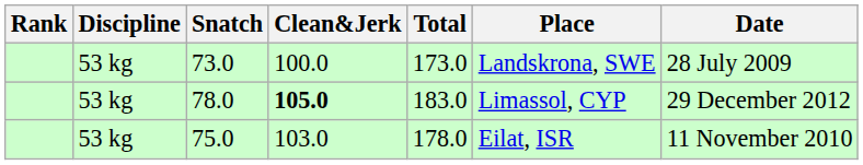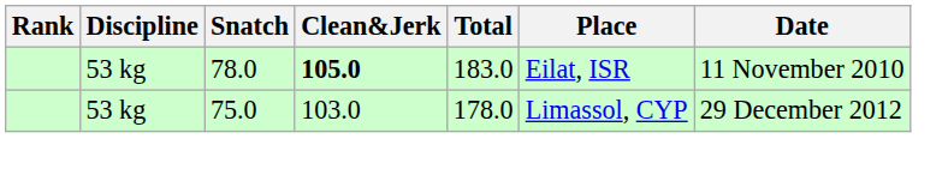 <table class="wikitable">
 <tr>
 <th>Rank</th>
 <th>Discipline</th>
 <th>Snatch</th>
 <th>Clean&Jerk</th>
 <th>Total</th>
 <th>Place</th>
 <th>Date</th>
 </tr>
 <tr bgcolor=#CCFFCC>
 <td></td>
 <td>53 kg</td>
-<td>73.0</td>
-<td>100.0</td>
-<td>173.0</td>
-<td><a href='#'>Landskrona</a>, <a href='#'>SWE</a></td>
-<td>28 July 2009</td>
-</tr>
-<tr bgcolor=#CCFFCC>
-<td></td>
-<td>53 kg</td>
 <td>78.0</td>
 <td><strong>105.0</strong></td>
 <td>183.0</td>
-<td><a href='#'>Limassol</a>, <a href='#'>CYP</a></td>
-<td>29 December 2012</td>
+<td><a href='#'>Eilat</a>, <a href='#'>ISR</a></td>
+<td>11 November 2010</td>
 </tr>
 <tr bgcolor=#CCFFCC>
 <td></td>
 <td>53 kg</td>
 <td>75.0</td>
 <td>103.0</td>
 <td>178.0</td>
-<td><a href='#'>Eilat</a>, <a href='#'>ISR</a></td>
-<td>11 November 2010</td>
+<td><a href='#'>Limassol</a>, <a href='#'>CYP</a></td>
+<td>29 December 2012</td>
 </tr>
 </table>
